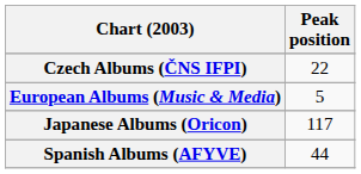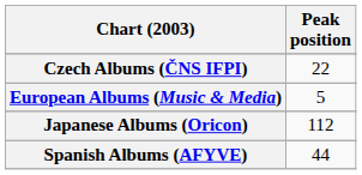 <table class="wikitable sortable plainrowheaders" style="text-align:center">
 <tr>
 <th scope="col">Chart (2003)</th>
 <th scope="col">Peak<br>position</th>
 </tr>
 <tr>
 </tr>
 <tr>
 </tr>
 <tr>
 </tr>
 <tr>
 </tr>
 <tr>
 </tr>
 <tr>
 <th scope="row">Czech Albums (<a href='#'>ČNS IFPI</a>)</th>
 <td>22</td>
 </tr>
 <tr>
 </tr>
 <tr>
 </tr>
 <tr>
 <th scope="row"><a href='#'>European Albums</a> (<em><a href='#'>Music & Media</a></em>)</th>
 <td>5</td>
 </tr>
 <tr>
 </tr>
 <tr>
 </tr>
 <tr>
 </tr>
 <tr>
 </tr>
 <tr>
 <th scope="row">Japanese Albums (<a href='#'>Oricon</a>)</th>
-<td>117</td>
+<td>112</td>
 </tr>
 <tr>
 </tr>
 <tr>
 </tr>
 <tr>
 </tr>
 <tr>
 </tr>
 <tr>
 <th scope="row">Spanish Albums (<a href='#'>AFYVE</a>)</th>
 <td>44</td>
 </tr>
 <tr>
 </tr>
 <tr>
 </tr>
 <tr>
 </tr>
 <tr>
 </tr>
 </table>
